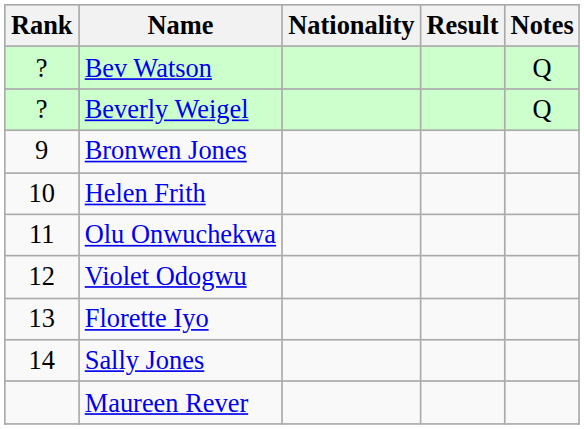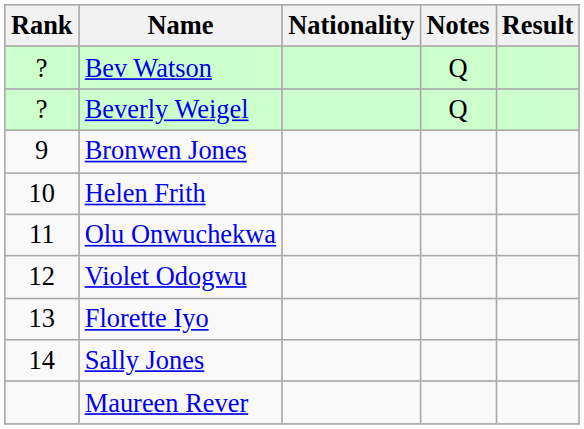 <table class="wikitable sortable" style="text-align:center">
 <tr>
 <th>Rank</th>
 <th>Name</th>
 <th>Nationality</th>
+<th>Notes</th>
 <th>Result</th>
-<th>Notes</th>
 </tr>
 <tr bgcolor=ccffcc>
 <td>?</td>
 <td align=left><a href='#'>Bev Watson</a></td>
 <td align=left></td>
+<td>Q</td>
 <td></td>
-<td>Q</td>
 </tr>
 <tr bgcolor=ccffcc>
 <td>?</td>
 <td align=left><a href='#'>Beverly Weigel</a></td>
 <td align=left></td>
+<td>Q</td>
 <td></td>
-<td>Q</td>
 </tr>
 <tr>
 <td>9</td>
 <td align=left><a href='#'>Bronwen Jones</a></td>
 <td align=left></td>
 <td></td>
 <td></td>
 </tr>
 <tr>
 <td>10</td>
 <td align=left><a href='#'>Helen Frith</a></td>
 <td align=left></td>
 <td></td>
 <td></td>
 </tr>
 <tr>
 <td>11</td>
 <td align=left><a href='#'>Olu Onwuchekwa</a></td>
 <td align=left></td>
 <td></td>
 <td></td>
 </tr>
 <tr>
 <td>12</td>
 <td align=left><a href='#'>Violet Odogwu</a></td>
 <td align=left></td>
 <td></td>
 <td></td>
 </tr>
 <tr>
 <td>13</td>
 <td align=left><a href='#'>Florette Iyo</a></td>
 <td align=left></td>
 <td></td>
 <td></td>
 </tr>
 <tr>
 <td>14</td>
 <td align=left><a href='#'>Sally Jones</a></td>
 <td align=left></td>
 <td></td>
 <td></td>
 </tr>
 <tr>
 <td></td>
 <td align=left><a href='#'>Maureen Rever</a></td>
 <td align=left></td>
 <td></td>
 <td></td>
 </tr>
 </table>
